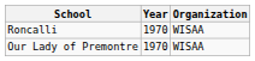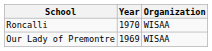 <table class="wikitable">
 <tr>
 <th>School</th>
 <th>Year</th>
 <th>Organization</th>
 </tr>
 <tr>
 <td>Roncalli</td>
 <td>1970</td>
 <td>WISAA</td>
 </tr>
 <tr>
 <td>Our Lady of Premontre</td>
-<td>1970</td>
+<td>1969</td>
 <td>WISAA</td>
 </tr>
 </table>
